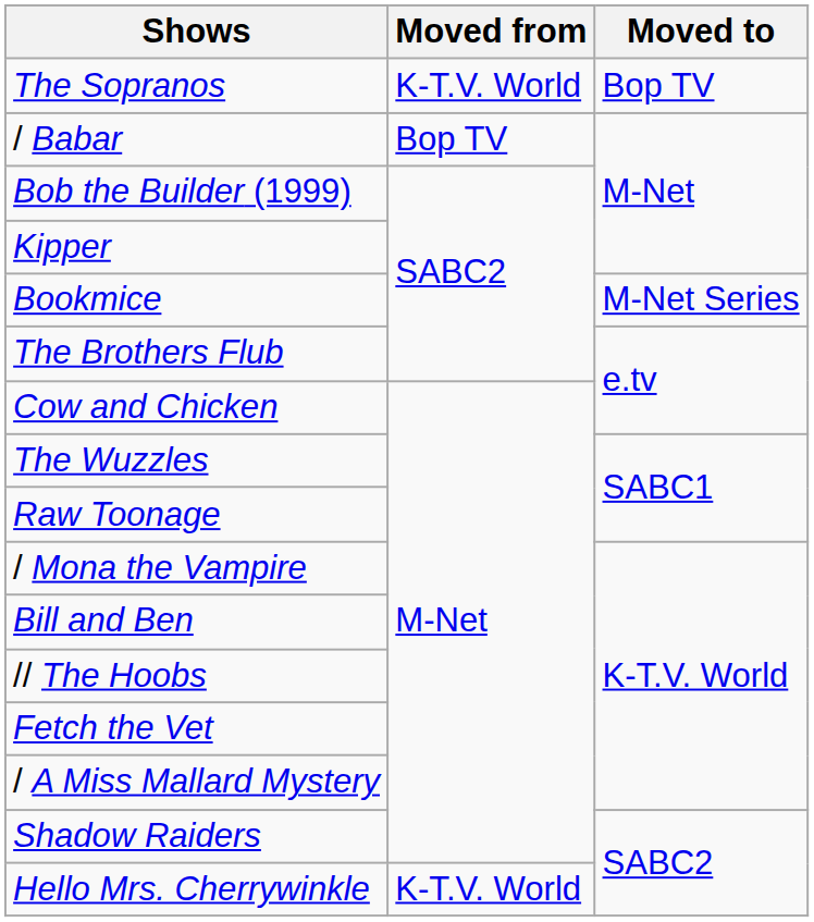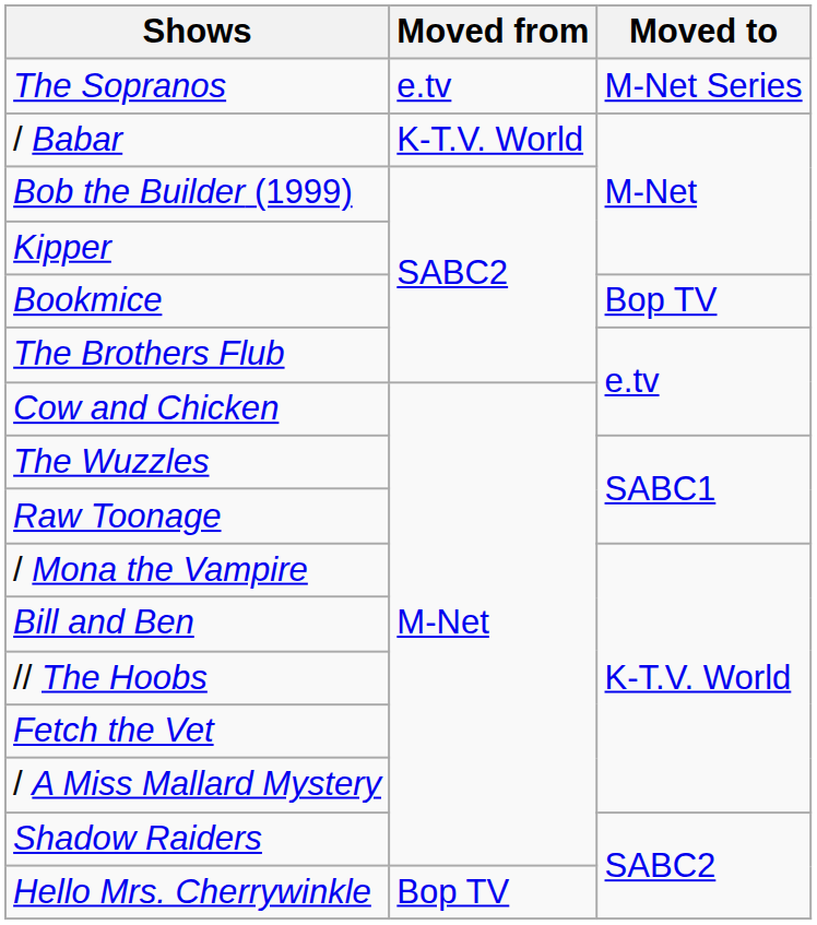 <table class="wikitable">
 <tr>
 <th>Shows</th>
 <th>Moved from</th>
 <th>Moved to</th>
 </tr>
 <tr>
 <td> <em><a href='#'>The Sopranos</a></em></td>
-<td><a href='#'>K-T.V. World</a></td>
-<td><a href='#'>Bop TV</a></td>
+<td><a href='#'>e.tv</a></td>
+<td><a href='#'>M-Net Series</a></td>
 </tr>
 <tr>
 <td>/ <em><a href='#'>Babar</a></em></td>
-<td><a href='#'>Bop TV</a></td>
+<td><a href='#'>K-T.V. World</a></td>
 <td rowspan=3><a href='#'>M-Net</a></td>
 </tr>
 <tr>
 <td> <a href='#'><em>Bob the Builder</em> (1999)</a></td>
 <td rowspan=4><a href='#'>SABC2</a></td>
 </tr>
 <tr>
 <td> <em><a href='#'>Kipper</a></em></td>
 </tr>
 <tr>
 <td> <em><a href='#'>Bookmice</a></em></td>
-<td><a href='#'>M-Net Series</a></td>
+<td><a href='#'>Bop TV</a></td>
 </tr>
 <tr>
 <td> <em><a href='#'>The Brothers Flub</a></em></td>
 <td rowspan=2><a href='#'>e.tv</a></td>
 </tr>
 <tr>
 <td> <em><a href='#'>Cow and Chicken</a></em></td>
 <td rowspan=9><a href='#'>M-Net</a></td>
 </tr>
 <tr>
 <td> <em><a href='#'>The Wuzzles</a></em></td>
 <td rowspan=2><a href='#'>SABC1</a></td>
 </tr>
 <tr>
 <td> <em><a href='#'>Raw Toonage</a></em></td>
 </tr>
 <tr>
 <td>/ <em><a href='#'>Mona the Vampire</a></em></td>
 <td rowspan=5><a href='#'>K-T.V. World</a></td>
 </tr>
 <tr>
 <td> <em><a href='#'>Bill and Ben</a></em></td>
 </tr>
 <tr>
 <td>// <em><a href='#'>The Hoobs</a></em></td>
 </tr>
 <tr>
 <td> <em><a href='#'>Fetch the Vet</a></em></td>
 </tr>
 <tr>
 <td>/ <em><a href='#'>A Miss Mallard Mystery</a></em></td>
 </tr>
 <tr>
 <td> <em><a href='#'>Shadow Raiders</a></em></td>
 <td rowspan=2><a href='#'>SABC2</a></td>
 </tr>
 <tr>
 <td> <em><a href='#'>Hello Mrs. Cherrywinkle</a></em></td>
-<td><a href='#'>K-T.V. World</a></td>
+<td><a href='#'>Bop TV</a></td>
 </tr>
 </table>
